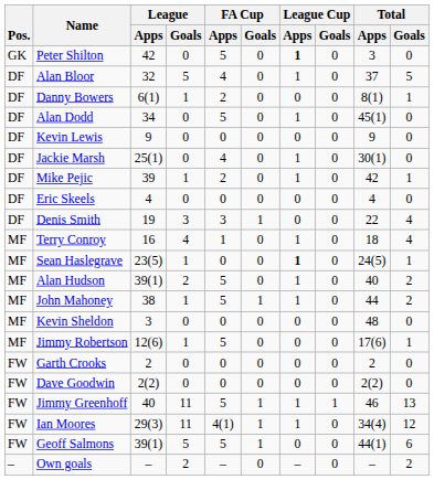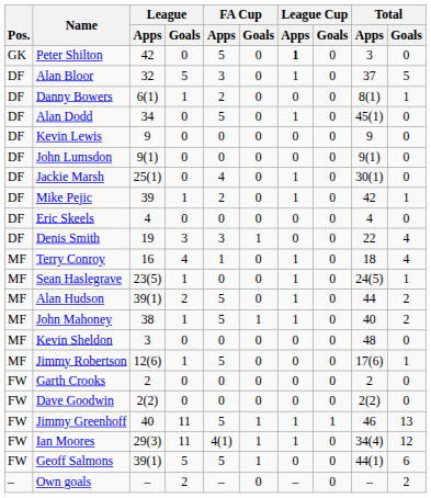 <table class="wikitable" style="text-align:center">
 <tr>
 <th rowspan="2" valign="bottom">Pos.</th>
 <th rowspan="2">Name</th>
 <th colspan="2" width="85">League</th>
 <th colspan="2" width="85">FA Cup</th>
 <th colspan="2" width="85">League Cup</th>
 <th colspan="2" width="85">Total</th>
 </tr>
 <tr>
 <th>Apps</th>
 <th>Goals</th>
 <th>Apps</th>
 <th>Goals</th>
 <th>Apps</th>
 <th>Goals</th>
 <th>Apps</th>
 <th>Goals</th>
 </tr>
 <tr>
 <td align="left">GK</td>
 <td align="left"> <a href='#'>Peter Shilton</a></td>
 <td>42</td>
 <td>0</td>
 <td>5</td>
 <td>0</td>
 <td><strong>1</strong></td>
 <td>0</td>
 <td>3</td>
 <td>0</td>
 </tr>
 <tr>
 <td align="left">DF</td>
 <td align="left"> <a href='#'>Alan Bloor</a></td>
 <td>32</td>
 <td>5</td>
-<td>4</td>
+<td>3</td>
 <td>0</td>
 <td>1</td>
 <td>0</td>
 <td>37</td>
 <td>5</td>
 </tr>
 <tr>
 <td align="left">DF</td>
 <td align="left"> <a href='#'>Danny Bowers</a></td>
 <td>6(1)</td>
 <td>1</td>
 <td>2</td>
 <td>0</td>
 <td>0</td>
 <td>0</td>
 <td>8(1)</td>
 <td>1</td>
 </tr>
 <tr>
 <td align="left">DF</td>
 <td align="left"> <a href='#'>Alan Dodd</a></td>
 <td>34</td>
 <td>0</td>
 <td>5</td>
 <td>0</td>
 <td>1</td>
 <td>0</td>
 <td>45(1)</td>
 <td>0</td>
 </tr>
 <tr>
 <td align="left">DF</td>
 <td align="left"> <a href='#'>Kevin Lewis</a></td>
 <td>9</td>
 <td>0</td>
 <td>0</td>
 <td>0</td>
 <td>0</td>
 <td>0</td>
 <td>9</td>
+<td>0</td>
+</tr>
+<tr>
+<td align="left">DF</td>
+<td align="left"> <a href='#'>John Lumsdon</a></td>
+<td>9(1)</td>
+<td>0</td>
+<td>0</td>
+<td>0</td>
+<td>0</td>
+<td>0</td>
+<td>9(1)</td>
 <td>0</td>
 </tr>
 <tr>
 <td align="left">DF</td>
 <td align="left"> <a href='#'>Jackie Marsh</a></td>
 <td>25(1)</td>
 <td>0</td>
 <td>4</td>
 <td>0</td>
 <td>1</td>
 <td>0</td>
 <td>30(1)</td>
 <td>0</td>
 </tr>
 <tr>
 <td align="left">DF</td>
 <td align="left"> <a href='#'>Mike Pejic</a></td>
 <td>39</td>
 <td>1</td>
 <td>2</td>
 <td>0</td>
 <td>1</td>
 <td>0</td>
 <td>42</td>
 <td>1</td>
 </tr>
 <tr>
 <td align="left">DF</td>
 <td align="left"> <a href='#'>Eric Skeels</a></td>
 <td>4</td>
 <td>0</td>
 <td>0</td>
 <td>0</td>
 <td>0</td>
 <td>0</td>
 <td>4</td>
 <td>0</td>
 </tr>
 <tr>
 <td align="left">DF</td>
 <td align="left"> <a href='#'>Denis Smith</a></td>
 <td>19</td>
 <td>3</td>
 <td>3</td>
 <td>1</td>
 <td>0</td>
 <td>0</td>
 <td>22</td>
 <td>4</td>
 </tr>
 <tr>
 <td align="left">MF</td>
 <td align="left"> <a href='#'>Terry Conroy</a></td>
 <td>16</td>
 <td>4</td>
 <td>1</td>
 <td>0</td>
 <td>1</td>
 <td>0</td>
 <td>18</td>
 <td>4</td>
 </tr>
 <tr>
 <td align="left">MF</td>
 <td align="left"> <a href='#'>Sean Haslegrave</a></td>
 <td>23(5)</td>
 <td>1</td>
 <td>0</td>
 <td>0</td>
-<td><strong>1</strong></td>
+<td>1</td>
 <td>0</td>
 <td>24(5)</td>
 <td>1</td>
 </tr>
 <tr>
 <td align="left">MF</td>
 <td align="left"> <a href='#'>Alan Hudson</a></td>
 <td>39(1)</td>
 <td>2</td>
 <td>5</td>
 <td>0</td>
 <td>1</td>
 <td>0</td>
-<td>40</td>
+<td>44</td>
 <td>2</td>
 </tr>
 <tr>
 <td align="left">MF</td>
 <td align="left"> <a href='#'>John Mahoney</a></td>
 <td>38</td>
 <td>1</td>
 <td>5</td>
 <td>1</td>
 <td>1</td>
 <td>0</td>
-<td>44</td>
+<td>40</td>
 <td>2</td>
 </tr>
 <tr>
 <td align="left">MF</td>
 <td align="left"> <a href='#'>Kevin Sheldon</a></td>
 <td>3</td>
 <td>0</td>
 <td>0</td>
 <td>0</td>
 <td>0</td>
 <td>0</td>
 <td>48</td>
 <td>0</td>
 </tr>
 <tr>
 <td align="left">MF</td>
 <td align="left"> <a href='#'>Jimmy Robertson</a></td>
 <td>12(6)</td>
 <td>1</td>
 <td>5</td>
 <td>0</td>
 <td>0</td>
 <td>0</td>
 <td>17(6)</td>
 <td>1</td>
 </tr>
 <tr>
 <td align="left">FW</td>
 <td align="left"> <a href='#'>Garth Crooks</a></td>
 <td>2</td>
 <td>0</td>
 <td>0</td>
 <td>0</td>
 <td>0</td>
 <td>0</td>
 <td>2</td>
 <td>0</td>
 </tr>
 <tr>
 <td align="left">FW</td>
 <td align="left"> <a href='#'>Dave Goodwin</a></td>
 <td>2(2)</td>
 <td>0</td>
 <td>0</td>
 <td>0</td>
 <td>0</td>
 <td>0</td>
 <td>2(2)</td>
 <td>0</td>
 </tr>
 <tr>
 <td align="left">FW</td>
 <td align="left"> <a href='#'>Jimmy Greenhoff</a></td>
 <td>40</td>
 <td>11</td>
 <td>5</td>
 <td>1</td>
 <td>1</td>
 <td>1</td>
 <td>46</td>
 <td>13</td>
 </tr>
 <tr>
 <td align="left">FW</td>
 <td align="left"> <a href='#'>Ian Moores</a></td>
 <td>29(3)</td>
 <td>11</td>
 <td>4(1)</td>
 <td>1</td>
 <td>1</td>
 <td>0</td>
 <td>34(4)</td>
 <td>12</td>
 </tr>
 <tr>
 <td align="left">FW</td>
 <td align="left"> <a href='#'>Geoff Salmons</a></td>
 <td>39(1)</td>
 <td>5</td>
 <td>5</td>
 <td>1</td>
 <td>0</td>
 <td>0</td>
 <td>44(1)</td>
 <td>6</td>
 </tr>
 <tr>
 <td align="left">–</td>
 <td align="left"><a href='#'>Own goals</a></td>
 <td>–</td>
 <td>2</td>
 <td>–</td>
 <td>0</td>
 <td>–</td>
 <td>0</td>
 <td>–</td>
 <td>2</td>
 </tr>
 </table>
